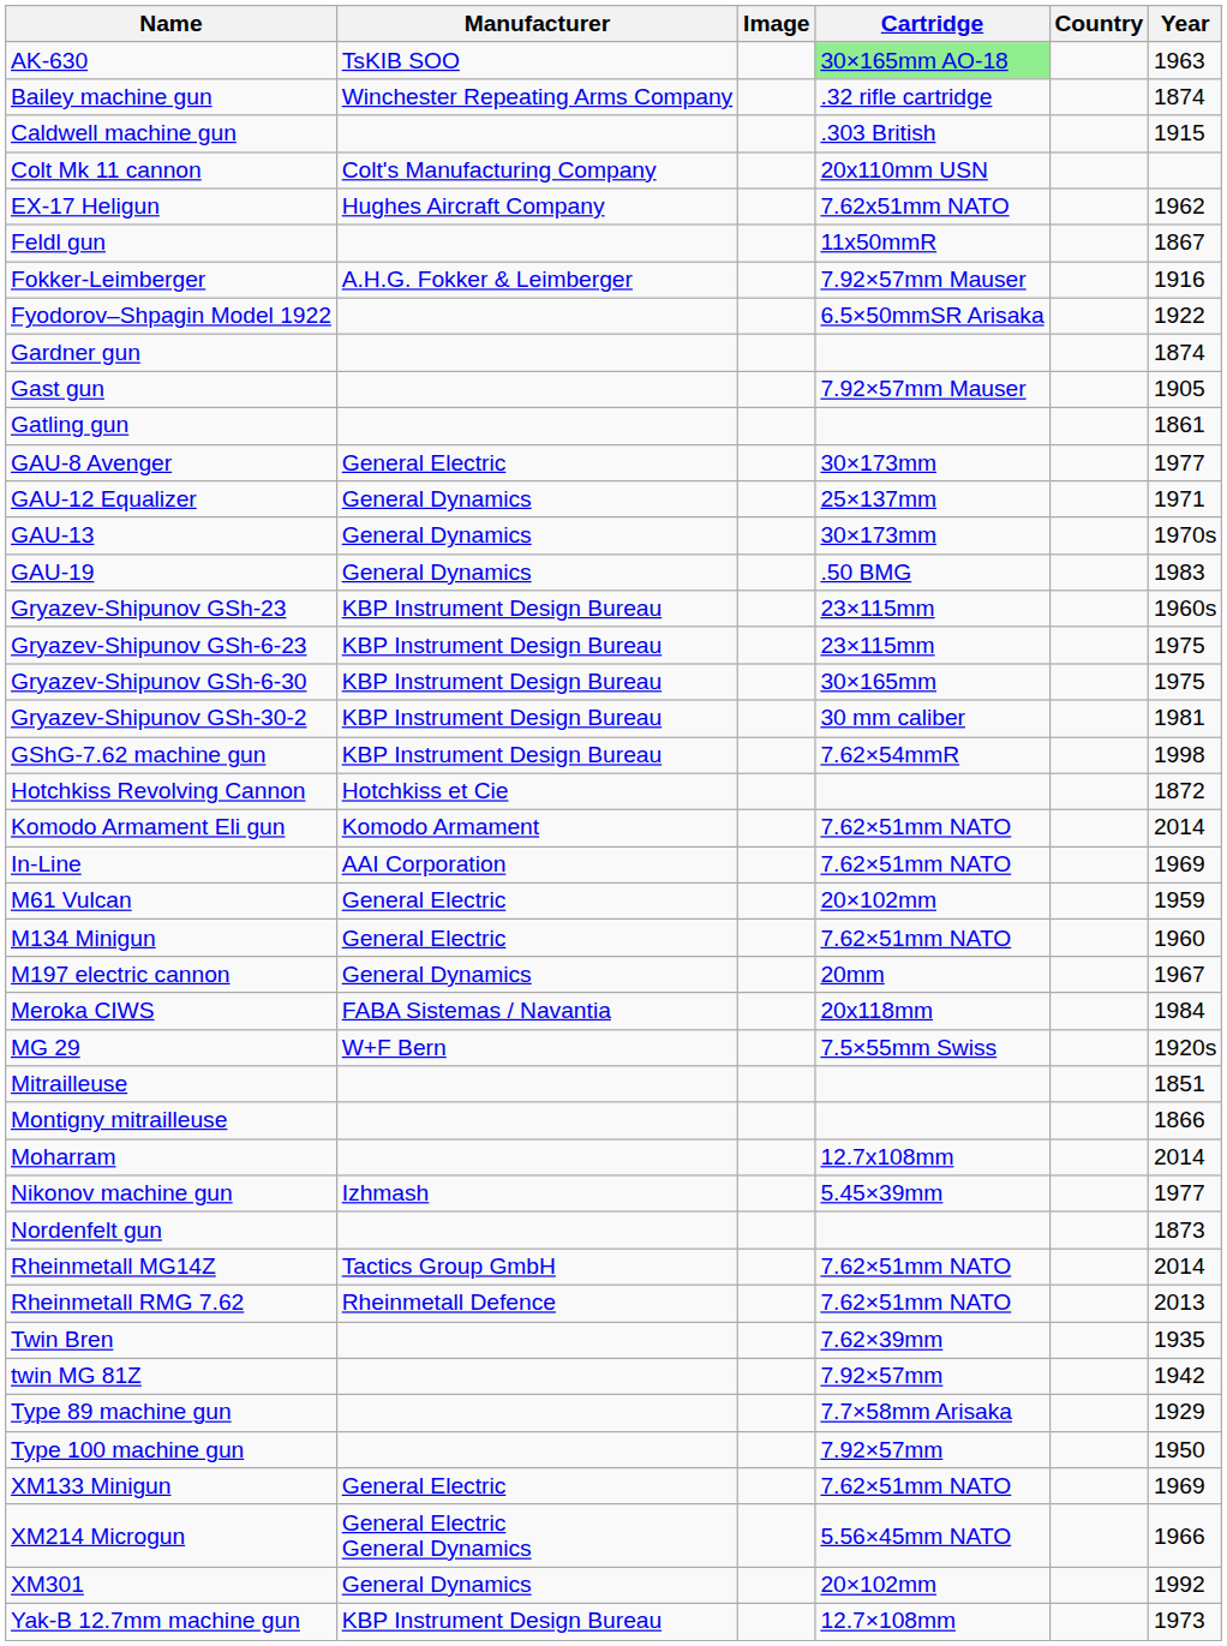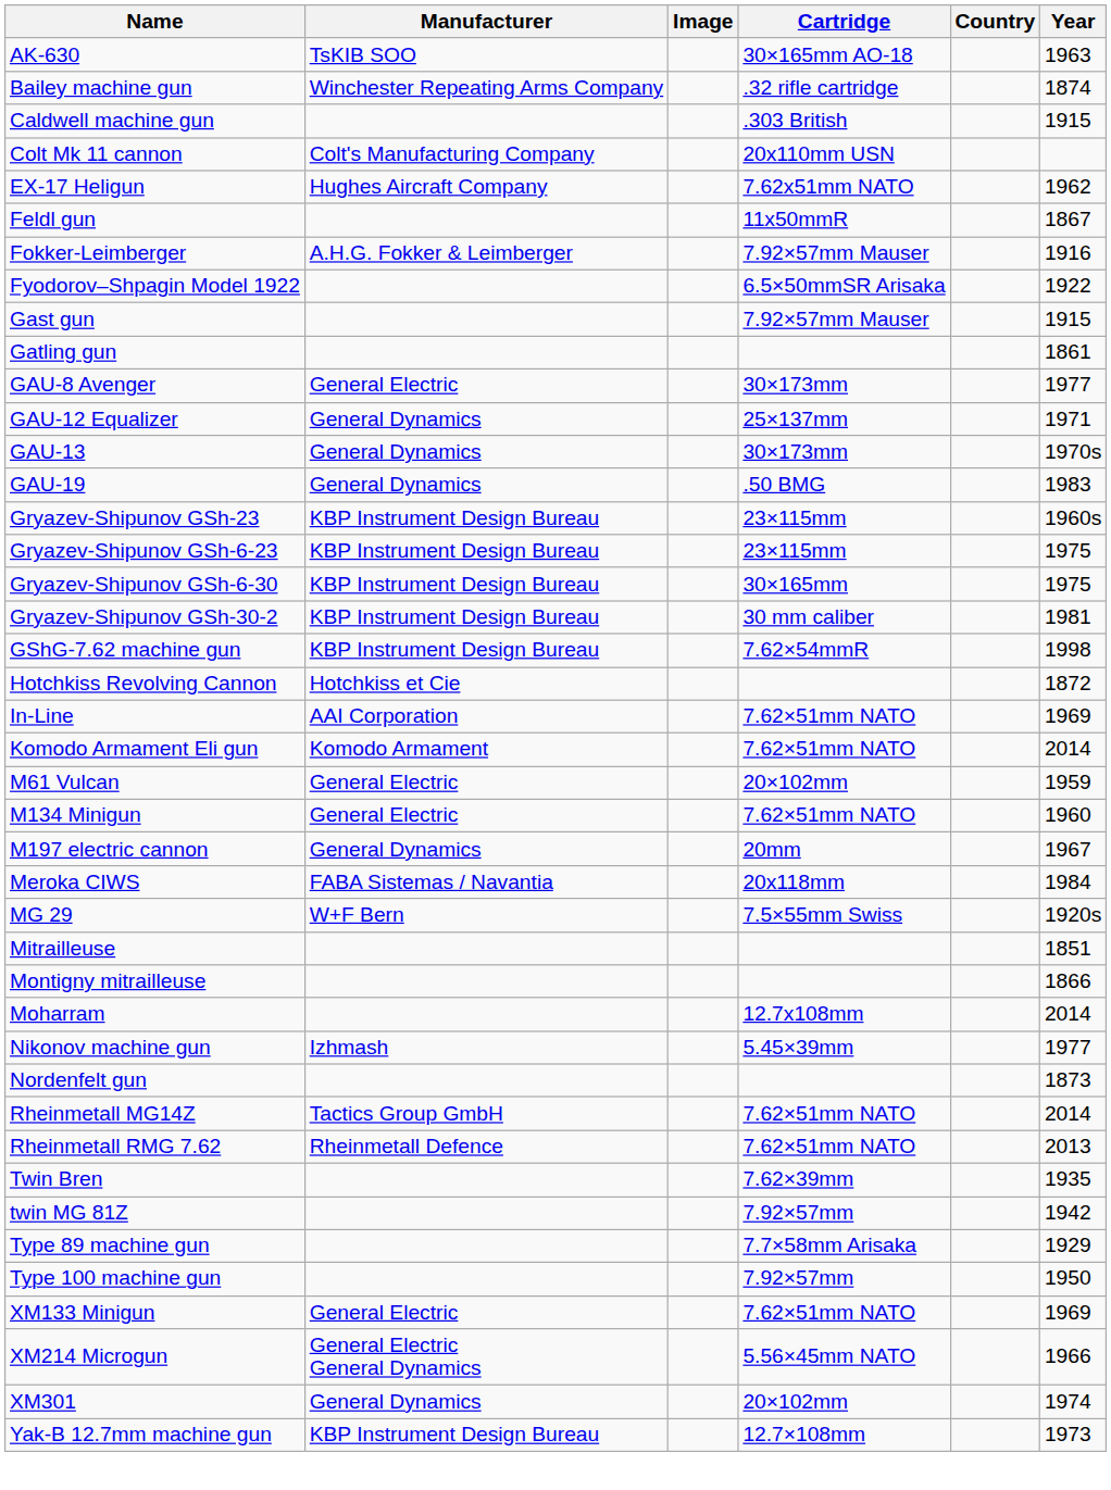 <table class="wikitable sortable">
 <tr>
 <th>Name</th>
 <th>Manufacturer</th>
 <th class="unsortable">Image</th>
 <th><a href='#'>Cartridge</a></th>
 <th>Country</th>
 <th>Year</th>
 </tr>
 <tr>
 <td><a href='#'>AK-630</a></td>
 <td><a href='#'>TsKIB SOO</a></td>
 <td></td>
-<td style="background: lightgreen;"><a href='#'>30×165mm AO-18</a></td>
+<td><a href='#'>30×165mm AO-18</a></td>
 <td></td>
 <td>1963</td>
 </tr>
 <tr>
 <td><a href='#'>Bailey machine gun</a></td>
 <td><a href='#'>Winchester Repeating Arms Company</a></td>
 <td></td>
 <td><a href='#'>.32 rifle cartridge</a></td>
 <td></td>
 <td>1874</td>
 </tr>
 <tr>
 <td><a href='#'>Caldwell machine gun</a></td>
 <td></td>
 <td></td>
 <td><a href='#'>.303 British</a></td>
 <td></td>
 <td>1915</td>
 </tr>
 <tr>
 <td><a href='#'>Colt Mk 11 cannon</a></td>
 <td><a href='#'>Colt's Manufacturing Company</a></td>
 <td></td>
 <td><a href='#'>20x110mm USN</a></td>
 <td></td>
 <td></td>
 </tr>
 <tr>
 <td><a href='#'>EX-17 Heligun</a></td>
 <td><a href='#'>Hughes Aircraft Company</a></td>
 <td></td>
 <td><a href='#'>7.62x51mm NATO</a></td>
 <td></td>
 <td>1962</td>
 </tr>
 <tr>
 <td><a href='#'>Feldl gun</a></td>
 <td></td>
 <td></td>
 <td><a href='#'>11x50mmR</a></td>
 <td></td>
 <td>1867</td>
 </tr>
 <tr>
 <td><a href='#'>Fokker-Leimberger</a></td>
 <td><a href='#'>A.H.G. Fokker & Leimberger</a></td>
 <td></td>
 <td><a href='#'>7.92×57mm Mauser</a></td>
 <td></td>
 <td>1916</td>
 </tr>
 <tr>
 <td><a href='#'>Fyodorov–Shpagin Model 1922</a></td>
 <td></td>
 <td></td>
 <td><a href='#'>6.5×50mmSR Arisaka</a></td>
 <td></td>
 <td>1922</td>
 </tr>
 <tr>
-<td><a href='#'>Gardner gun</a></td>
-<td></td>
-<td></td>
-<td></td>
-<td></td>
-<td>1874</td>
-</tr>
-<tr>
 <td><a href='#'>Gast gun</a></td>
 <td></td>
 <td></td>
 <td><a href='#'>7.92×57mm Mauser</a></td>
 <td></td>
-<td>1905</td>
+<td>1915</td>
 </tr>
 <tr>
 <td><a href='#'>Gatling gun</a></td>
 <td></td>
 <td></td>
 <td></td>
 <td></td>
 <td>1861</td>
 </tr>
 <tr>
 <td><a href='#'>GAU-8 Avenger</a></td>
 <td><a href='#'>General Electric</a></td>
 <td></td>
 <td><a href='#'>30×173mm</a></td>
 <td></td>
 <td>1977</td>
 </tr>
 <tr>
 <td><a href='#'>GAU-12 Equalizer</a></td>
 <td><a href='#'>General Dynamics</a></td>
 <td></td>
 <td><a href='#'>25×137mm</a></td>
 <td></td>
 <td>1971</td>
 </tr>
 <tr>
 <td><a href='#'>GAU-13</a></td>
 <td><a href='#'>General Dynamics</a></td>
 <td></td>
 <td><a href='#'>30×173mm</a></td>
 <td></td>
 <td>1970s</td>
 </tr>
 <tr>
 <td><a href='#'>GAU-19</a></td>
 <td><a href='#'>General Dynamics</a></td>
 <td></td>
 <td><a href='#'>.50 BMG</a></td>
 <td></td>
 <td>1983</td>
 </tr>
 <tr>
 <td><a href='#'>Gryazev-Shipunov GSh-23</a></td>
 <td><a href='#'>KBP Instrument Design Bureau</a></td>
 <td></td>
 <td><a href='#'>23×115mm</a></td>
 <td></td>
 <td>1960s</td>
 </tr>
 <tr>
 <td><a href='#'>Gryazev-Shipunov GSh-6-23</a></td>
 <td><a href='#'>KBP Instrument Design Bureau</a></td>
 <td></td>
 <td><a href='#'>23×115mm</a></td>
 <td></td>
 <td>1975</td>
 </tr>
 <tr>
 <td><a href='#'>Gryazev-Shipunov GSh-6-30</a></td>
 <td><a href='#'>KBP Instrument Design Bureau</a></td>
 <td></td>
 <td><a href='#'>30×165mm</a></td>
 <td></td>
 <td>1975</td>
 </tr>
 <tr>
 <td><a href='#'>Gryazev-Shipunov GSh-30-2</a></td>
 <td><a href='#'>KBP Instrument Design Bureau</a></td>
 <td></td>
 <td><a href='#'>30 mm caliber</a></td>
 <td></td>
 <td>1981</td>
 </tr>
 <tr>
 <td><a href='#'>GShG-7.62 machine gun</a></td>
 <td><a href='#'>KBP Instrument Design Bureau</a></td>
 <td></td>
 <td><a href='#'>7.62×54mmR</a></td>
 <td></td>
 <td>1998</td>
 </tr>
 <tr>
 <td><a href='#'>Hotchkiss Revolving Cannon</a></td>
 <td><a href='#'>Hotchkiss et Cie</a></td>
 <td></td>
 <td></td>
 <td></td>
 <td>1872</td>
 </tr>
 <tr>
+<td><a href='#'>In-Line</a></td>
+<td><a href='#'>AAI Corporation</a></td>
+<td></td>
+<td><a href='#'>7.62×51mm NATO</a></td>
+<td></td>
+<td>1969</td>
+</tr>
+<tr>
 <td><a href='#'>Komodo Armament Eli gun</a></td>
 <td><a href='#'>Komodo Armament</a></td>
 <td></td>
 <td><a href='#'>7.62×51mm NATO</a></td>
 <td></td>
 <td>2014</td>
-</tr>
-<tr>
-<td><a href='#'>In-Line</a></td>
-<td><a href='#'>AAI Corporation</a></td>
-<td></td>
-<td><a href='#'>7.62×51mm NATO</a></td>
-<td></td>
-<td>1969</td>
 </tr>
 <tr>
 <td><a href='#'>M61 Vulcan</a></td>
 <td><a href='#'>General Electric</a></td>
 <td></td>
 <td><a href='#'>20×102mm</a></td>
 <td></td>
 <td>1959</td>
 </tr>
 <tr>
 <td><a href='#'>M134 Minigun</a></td>
 <td><a href='#'>General Electric</a></td>
 <td></td>
 <td><a href='#'>7.62×51mm NATO</a></td>
 <td></td>
 <td>1960</td>
 </tr>
 <tr>
 <td><a href='#'>M197 electric cannon</a></td>
 <td><a href='#'>General Dynamics </a></td>
 <td></td>
 <td><a href='#'>20mm</a></td>
 <td></td>
 <td>1967</td>
 </tr>
 <tr>
 <td><a href='#'>Meroka CIWS</a></td>
 <td><a href='#'>FABA Sistemas / Navantia</a></td>
 <td></td>
 <td><a href='#'>20x118mm</a></td>
 <td></td>
 <td>1984</td>
 </tr>
 <tr>
 <td><a href='#'>MG 29</a></td>
 <td><a href='#'>W+F Bern</a></td>
 <td></td>
 <td><a href='#'>7.5×55mm Swiss</a></td>
 <td></td>
 <td>1920s</td>
 </tr>
 <tr>
 <td><a href='#'>Mitrailleuse</a></td>
 <td></td>
 <td></td>
 <td></td>
 <td></td>
 <td>1851</td>
 </tr>
 <tr>
 <td><a href='#'>Montigny mitrailleuse</a></td>
 <td></td>
 <td></td>
 <td></td>
 <td></td>
 <td>1866</td>
 </tr>
 <tr>
 <td><a href='#'>Moharram</a></td>
 <td></td>
 <td></td>
 <td><a href='#'>12.7x108mm</a></td>
 <td></td>
 <td>2014</td>
 </tr>
 <tr>
 <td><a href='#'>Nikonov machine gun</a></td>
 <td><a href='#'>Izhmash</a></td>
 <td></td>
 <td><a href='#'>5.45×39mm</a></td>
 <td></td>
 <td>1977</td>
 </tr>
 <tr>
 <td><a href='#'>Nordenfelt gun</a></td>
 <td></td>
 <td></td>
 <td></td>
 <td></td>
 <td>1873</td>
 </tr>
 <tr>
 <td><a href='#'>Rheinmetall MG14Z</a></td>
 <td><a href='#'>Tactics Group GmbH</a></td>
 <td></td>
 <td><a href='#'>7.62×51mm NATO</a></td>
 <td></td>
 <td>2014</td>
 </tr>
 <tr>
 <td><a href='#'>Rheinmetall RMG 7.62</a></td>
 <td><a href='#'>Rheinmetall Defence</a></td>
 <td></td>
 <td><a href='#'>7.62×51mm NATO</a></td>
 <td></td>
 <td>2013</td>
 </tr>
 <tr>
 <td><a href='#'>Twin Bren</a></td>
 <td></td>
 <td></td>
 <td><a href='#'>7.62×39mm</a></td>
 <td></td>
 <td>1935</td>
 </tr>
 <tr>
 <td><a href='#'>twin MG 81Z</a></td>
 <td></td>
 <td></td>
 <td><a href='#'>7.92×57mm</a></td>
 <td></td>
 <td>1942</td>
 </tr>
 <tr>
 <td><a href='#'>Type 89 machine gun</a></td>
 <td></td>
 <td></td>
 <td><a href='#'>7.7×58mm Arisaka</a></td>
 <td></td>
 <td>1929</td>
 </tr>
 <tr>
 <td><a href='#'>Type 100 machine gun</a></td>
 <td></td>
 <td></td>
 <td><a href='#'>7.92×57mm</a></td>
 <td></td>
 <td>1950</td>
 </tr>
 <tr>
 <td><a href='#'>XM133 Minigun</a></td>
 <td><a href='#'>General Electric</a></td>
 <td></td>
 <td><a href='#'>7.62×51mm NATO</a></td>
 <td></td>
 <td>1969</td>
 </tr>
 <tr>
 <td><a href='#'>XM214 Microgun</a></td>
 <td><a href='#'>General Electric</a><br><a href='#'>General Dynamics</a></td>
 <td></td>
 <td><a href='#'>5.56×45mm NATO</a></td>
 <td></td>
 <td>1966</td>
 </tr>
 <tr>
 <td><a href='#'>XM301</a></td>
 <td><a href='#'>General Dynamics</a></td>
 <td></td>
 <td><a href='#'>20×102mm</a></td>
 <td></td>
-<td>1992</td>
+<td>1974</td>
 </tr>
 <tr>
 <td><a href='#'>Yak-B 12.7mm machine gun</a></td>
 <td><a href='#'>KBP Instrument Design Bureau</a></td>
 <td></td>
 <td><a href='#'>12.7×108mm</a></td>
 <td></td>
 <td>1973</td>
 </tr>
 </table>
